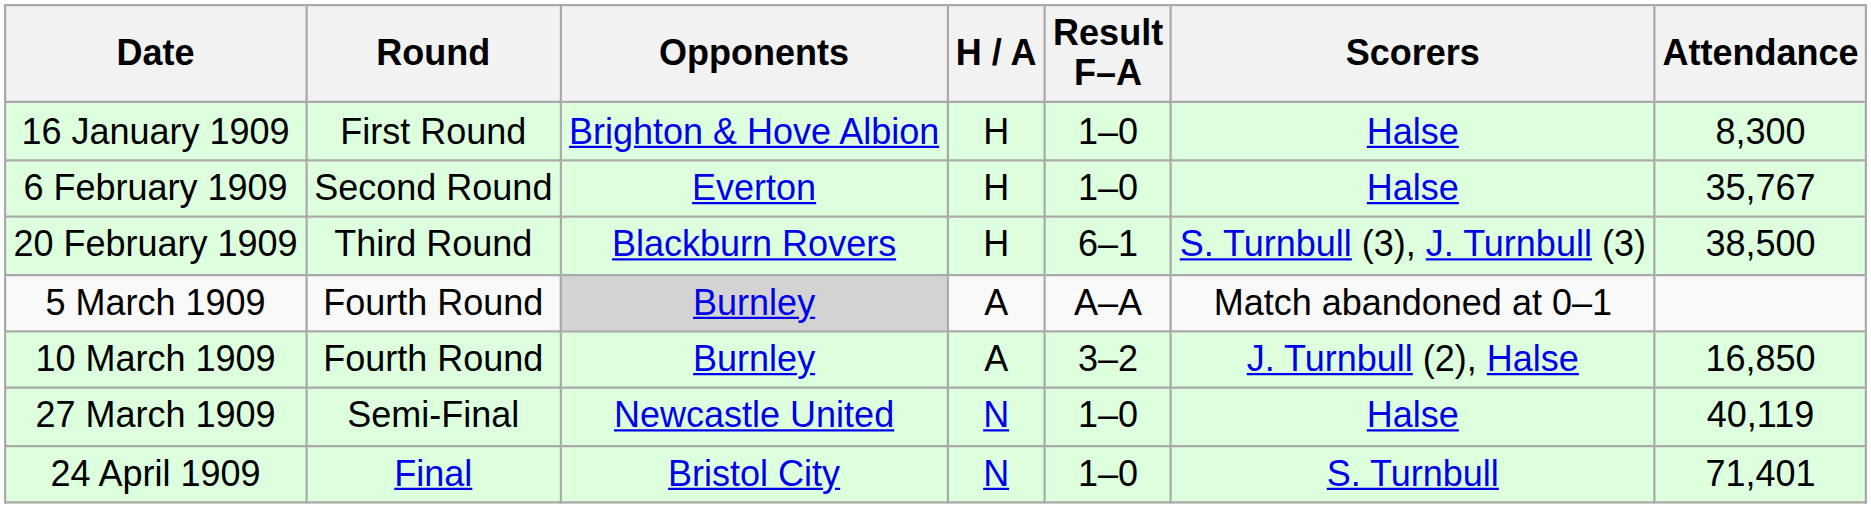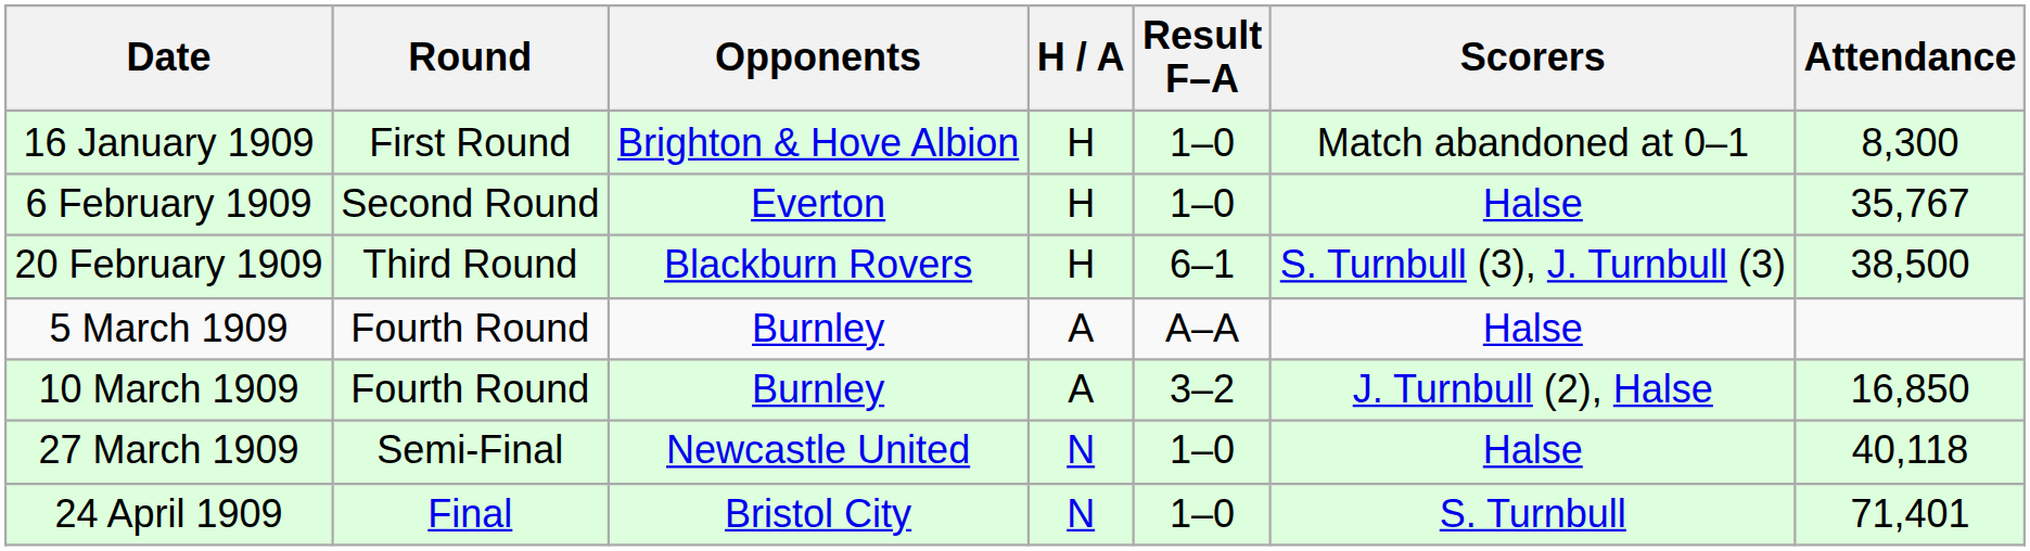 <table class="wikitable" style="text-align:center">
 <tr>
 <th>Date</th>
 <th>Round</th>
 <th>Opponents</th>
 <th>H / A</th>
 <th>Result<br>F–A</th>
 <th>Scorers</th>
 <th>Attendance</th>
 </tr>
 <tr style="background:#dfd;">
 <td>16 January 1909</td>
 <td>First Round</td>
 <td><a href='#'>Brighton & Hove Albion</a></td>
 <td>H</td>
 <td>1–0</td>
-<td><a href='#'>Halse</a></td>
+<td>Match abandoned at 0–1</td>
 <td>8,300</td>
 </tr>
 <tr style="background:#dfd;">
 <td>6 February 1909</td>
 <td>Second Round</td>
 <td><a href='#'>Everton</a></td>
 <td>H</td>
 <td>1–0</td>
 <td><a href='#'>Halse</a></td>
 <td>35,767</td>
 </tr>
 <tr style="background:#dfd;">
 <td>20 February 1909</td>
 <td>Third Round</td>
 <td><a href='#'>Blackburn Rovers</a></td>
 <td>H</td>
 <td>6–1</td>
 <td><a href='#'>S. Turnbull</a> (3), <a href='#'>J. Turnbull</a> (3)</td>
 <td>38,500</td>
 </tr>
 <tr>
 <td>5 March 1909</td>
 <td>Fourth Round</td>
-<td style="background: lightgrey;"><a href='#'>Burnley</a></td>
+<td><a href='#'>Burnley</a></td>
 <td>A</td>
 <td>A–A</td>
-<td>Match abandoned at 0–1</td>
+<td><a href='#'>Halse</a></td>
 <td></td>
 </tr>
 <tr style="background:#dfd;">
 <td>10 March 1909</td>
 <td>Fourth Round</td>
 <td><a href='#'>Burnley</a></td>
 <td>A</td>
 <td>3–2</td>
 <td><a href='#'>J. Turnbull</a> (2), <a href='#'>Halse</a></td>
 <td>16,850</td>
 </tr>
 <tr style="background:#dfd;">
 <td>27 March 1909</td>
 <td>Semi-Final</td>
 <td><a href='#'>Newcastle United</a></td>
 <td><a href='#'>N</a></td>
 <td>1–0</td>
 <td><a href='#'>Halse</a></td>
-<td>40,119</td>
+<td>40,118</td>
 </tr>
 <tr style="background:#dfd;">
 <td>24 April 1909</td>
 <td><a href='#'>Final</a></td>
 <td><a href='#'>Bristol City</a></td>
 <td><a href='#'>N</a></td>
 <td>1–0</td>
 <td><a href='#'>S. Turnbull</a></td>
 <td>71,401</td>
 </tr>
 </table>
